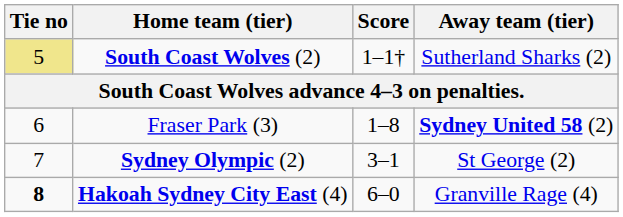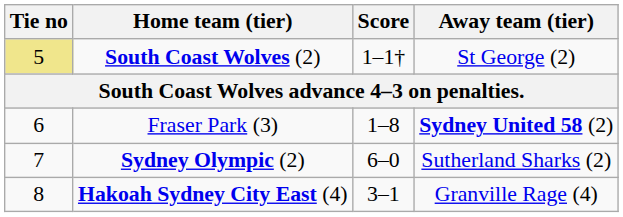 <table class="wikitable" style="text-align:center">
 <tr>
 <th>Tie no</th>
 <th>Home team (tier)</th>
 <th>Score</th>
 <th>Away team (tier)</th>
 </tr>
 <tr>
 <td style="background: khaki;">5</td>
 <td><strong><a href='#'>South Coast Wolves</a></strong> (2)</td>
 <td>1–1†</td>
-<td><a href='#'>Sutherland Sharks</a> (2)</td>
+<td><a href='#'>St George</a> (2)</td>
 </tr>
 <tr>
 <th colspan=6>South Coast Wolves advance 4–3 on penalties.</th>
 </tr>
 <tr>
 <td>6</td>
 <td><a href='#'>Fraser Park</a> (3)</td>
 <td>1–8</td>
 <td><strong><a href='#'>Sydney United 58</a></strong> (2)</td>
 </tr>
 <tr>
 <td>7</td>
 <td><strong><a href='#'>Sydney Olympic</a></strong> (2)</td>
-<td>3–1</td>
-<td><a href='#'>St George</a> (2)</td>
+<td>6–0</td>
+<td><a href='#'>Sutherland Sharks</a> (2)</td>
 </tr>
 <tr>
-<td><strong>8</strong></td>
+<td>8</td>
 <td><strong><a href='#'>Hakoah Sydney City East</a></strong> (4)</td>
-<td>6–0</td>
+<td>3–1</td>
 <td><a href='#'>Granville Rage</a> (4)</td>
 </tr>
 </table>
